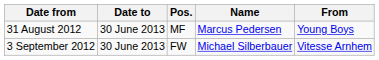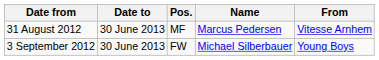 <table class="wikitable">
 <tr>
 <th>Date from</th>
 <th>Date to</th>
 <th>Pos.</th>
 <th>Name</th>
 <th>From</th>
 </tr>
 <tr>
 <td>31 August 2012</td>
 <td>30 June 2013</td>
 <td>MF</td>
 <td> <a href='#'>Marcus Pedersen</a></td>
-<td> <a href='#'>Young Boys</a></td>
+<td> <a href='#'>Vitesse Arnhem</a></td>
 </tr>
 <tr>
 <td>3 September 2012</td>
 <td>30 June 2013</td>
 <td>FW</td>
 <td> <a href='#'>Michael Silberbauer</a></td>
-<td> <a href='#'>Vitesse Arnhem</a></td>
+<td> <a href='#'>Young Boys</a></td>
 </tr>
 </table>
